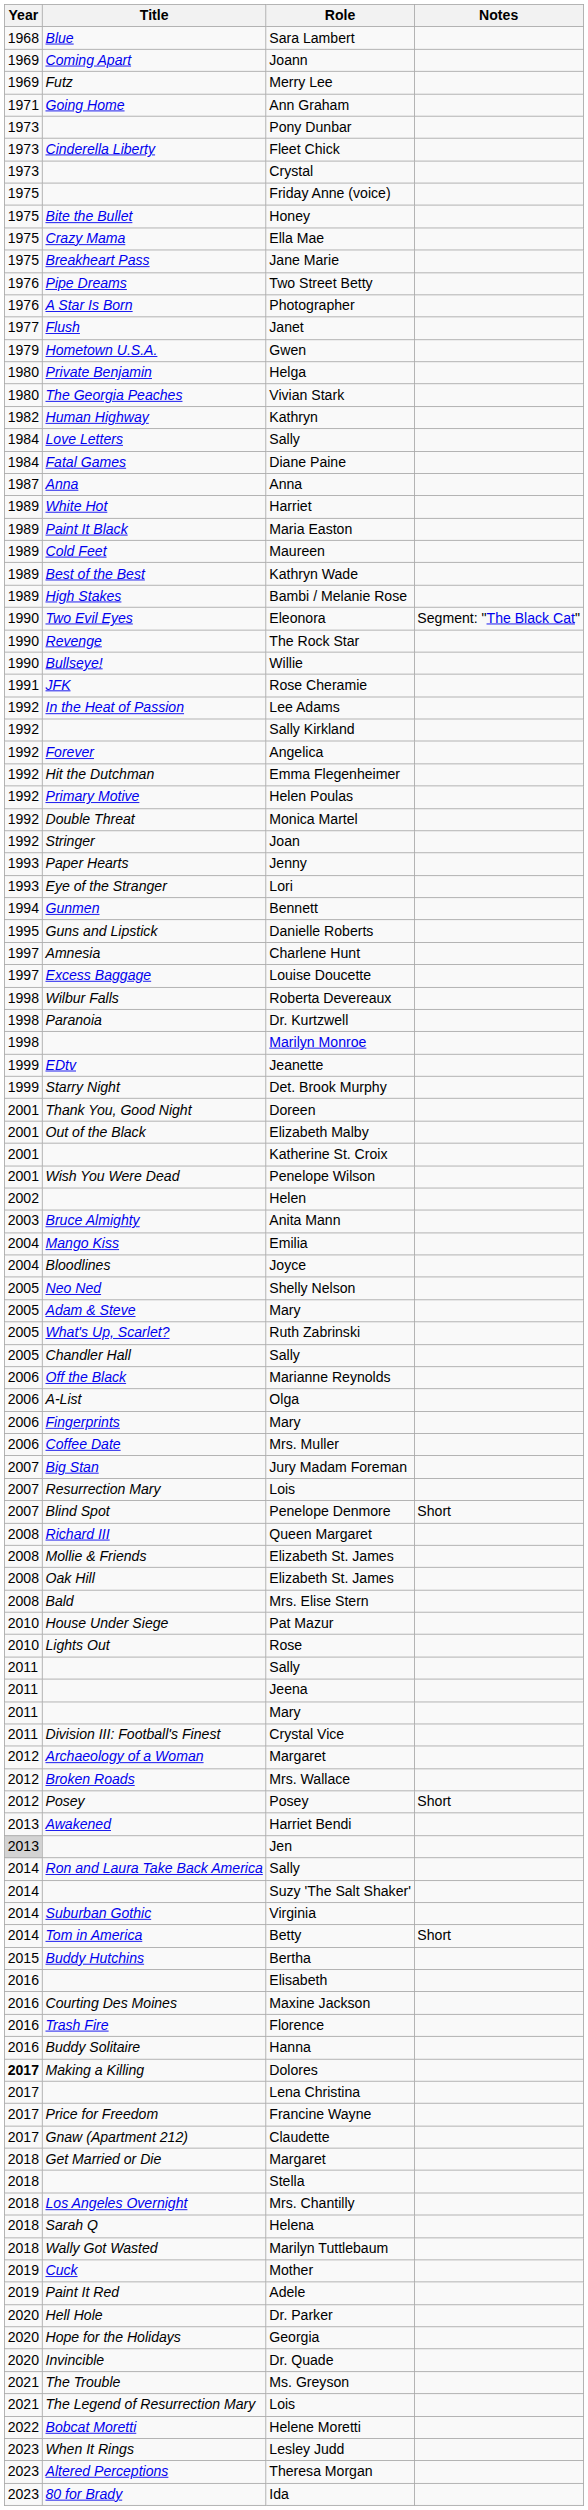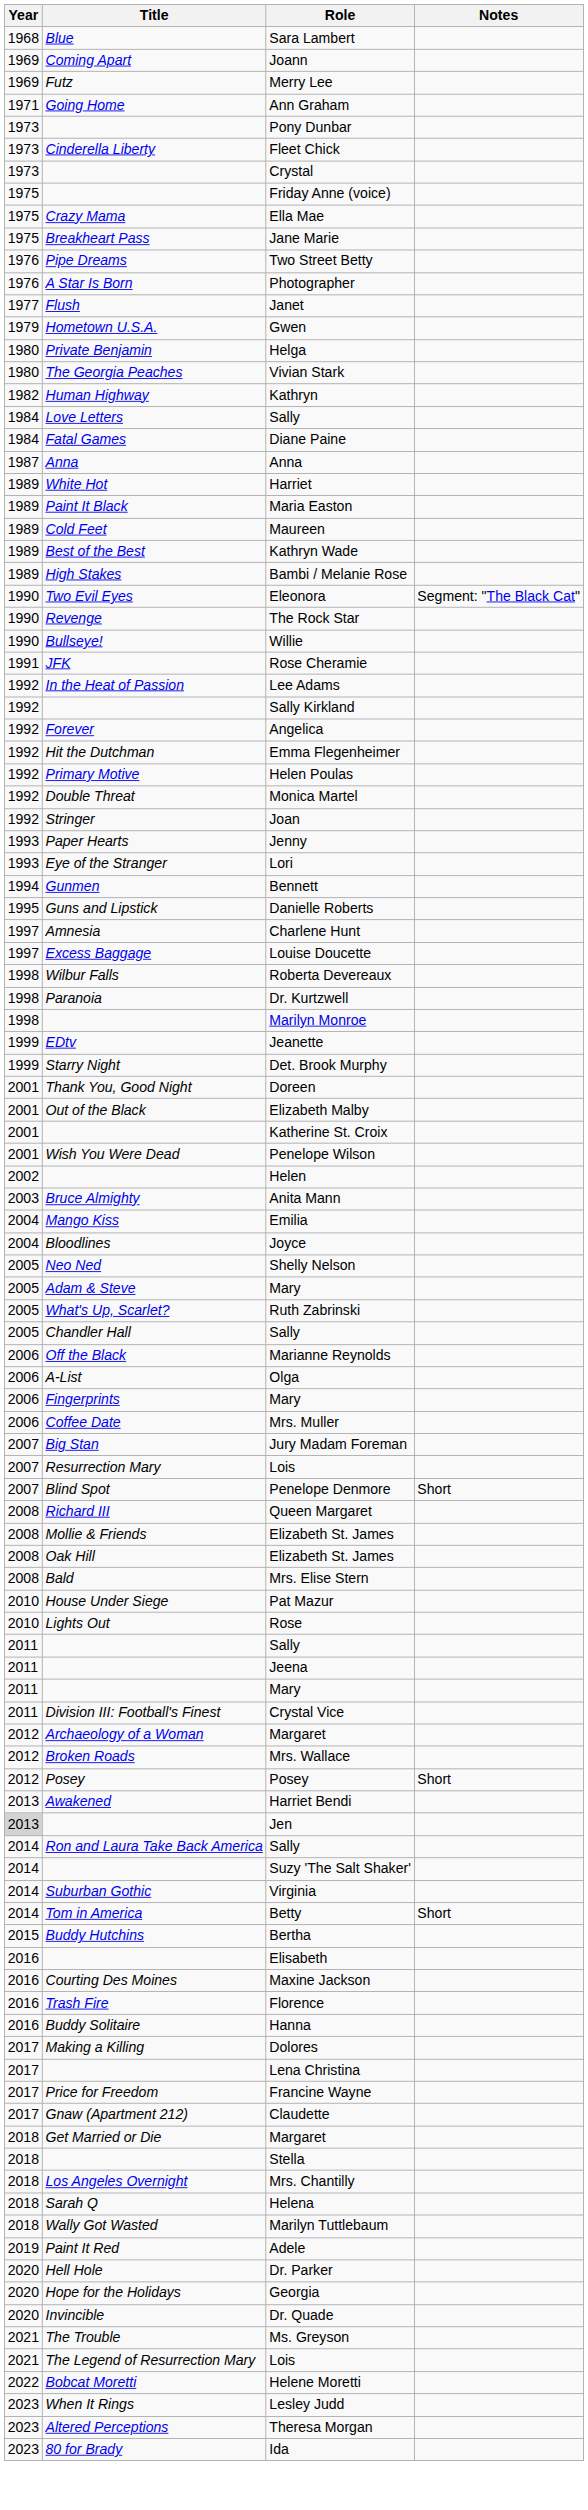 <table class="wikitable sortable">
 <tr>
 <th>Year</th>
 <th>Title</th>
 <th>Role</th>
 <th class="unsortable">Notes</th>
 </tr>
 <tr>
 <td>1968</td>
 <td><em><a href='#'>Blue</a></em></td>
 <td>Sara Lambert</td>
 <td></td>
 </tr>
 <tr>
 <td>1969</td>
 <td><em><a href='#'>Coming Apart</a></em></td>
 <td>Joann</td>
 <td></td>
 </tr>
 <tr>
 <td>1969</td>
 <td><em>Futz</em></td>
 <td>Merry Lee</td>
 <td></td>
 </tr>
 <tr>
 <td>1971</td>
 <td><em><a href='#'>Going Home</a></em></td>
 <td>Ann Graham</td>
 <td></td>
 </tr>
 <tr>
 <td>1973</td>
 <td><em></em></td>
 <td>Pony Dunbar</td>
 <td></td>
 </tr>
 <tr>
 <td>1973</td>
 <td><em><a href='#'>Cinderella Liberty</a></em></td>
 <td>Fleet Chick</td>
 <td></td>
 </tr>
 <tr>
 <td>1973</td>
 <td><em></em></td>
 <td>Crystal</td>
 <td></td>
 </tr>
 <tr>
 <td>1975</td>
 <td><em></em></td>
 <td>Friday Anne (voice)</td>
-<td></td>
-</tr>
-<tr>
-<td>1975</td>
-<td><em><a href='#'>Bite the Bullet</a></em></td>
-<td>Honey</td>
 <td></td>
 </tr>
 <tr>
 <td>1975</td>
 <td><em><a href='#'>Crazy Mama</a></em></td>
 <td>Ella Mae</td>
 <td></td>
 </tr>
 <tr>
 <td>1975</td>
 <td><em><a href='#'>Breakheart Pass</a></em></td>
 <td>Jane Marie</td>
 <td></td>
 </tr>
 <tr>
 <td>1976</td>
 <td><em><a href='#'>Pipe Dreams</a></em></td>
 <td>Two Street Betty</td>
 <td></td>
 </tr>
 <tr>
 <td>1976</td>
 <td><em><a href='#'>A Star Is Born</a></em></td>
 <td>Photographer</td>
 <td></td>
 </tr>
 <tr>
 <td>1977</td>
 <td><em><a href='#'>Flush</a></em></td>
 <td>Janet</td>
 <td></td>
 </tr>
 <tr>
 <td>1979</td>
 <td><em><a href='#'>Hometown U.S.A.</a></em></td>
 <td>Gwen</td>
 <td></td>
 </tr>
 <tr>
 <td>1980</td>
 <td><em><a href='#'>Private Benjamin</a></em></td>
 <td>Helga</td>
 <td></td>
 </tr>
 <tr>
 <td>1980</td>
 <td><em><a href='#'>The Georgia Peaches</a></em></td>
 <td>Vivian Stark</td>
 <td></td>
 </tr>
 <tr>
 <td>1982</td>
 <td><em><a href='#'>Human Highway</a></em></td>
 <td>Kathryn</td>
 <td></td>
 </tr>
 <tr>
 <td>1984</td>
 <td><em><a href='#'>Love Letters</a></em></td>
 <td>Sally</td>
 <td></td>
 </tr>
 <tr>
 <td>1984</td>
 <td><em><a href='#'>Fatal Games</a></em></td>
 <td>Diane Paine</td>
 <td></td>
 </tr>
 <tr>
 <td>1987</td>
 <td><em><a href='#'>Anna</a></em></td>
 <td>Anna</td>
 <td></td>
 </tr>
 <tr>
 <td>1989</td>
 <td><em><a href='#'>White Hot</a></em></td>
 <td>Harriet</td>
 <td></td>
 </tr>
 <tr>
 <td>1989</td>
 <td><em><a href='#'>Paint It Black</a></em></td>
 <td>Maria Easton</td>
 <td></td>
 </tr>
 <tr>
 <td>1989</td>
 <td><em><a href='#'>Cold Feet</a></em></td>
 <td>Maureen</td>
 <td></td>
 </tr>
 <tr>
 <td>1989</td>
 <td><em><a href='#'>Best of the Best</a></em></td>
 <td>Kathryn Wade</td>
 <td></td>
 </tr>
 <tr>
 <td>1989</td>
 <td><em><a href='#'>High Stakes</a></em></td>
 <td>Bambi / Melanie Rose</td>
 <td></td>
 </tr>
 <tr>
 <td>1990</td>
 <td><em><a href='#'>Two Evil Eyes</a></em></td>
 <td>Eleonora</td>
 <td>Segment: "<a href='#'>The Black Cat</a>"</td>
 </tr>
 <tr>
 <td>1990</td>
 <td><em><a href='#'>Revenge</a></em></td>
 <td>The Rock Star</td>
 <td></td>
 </tr>
 <tr>
 <td>1990</td>
 <td><em><a href='#'>Bullseye!</a></em></td>
 <td>Willie</td>
 <td></td>
 </tr>
 <tr>
 <td>1991</td>
 <td><em><a href='#'>JFK</a></em></td>
 <td>Rose Cheramie</td>
 <td></td>
 </tr>
 <tr>
 <td>1992</td>
 <td><em><a href='#'>In the Heat of Passion</a></em></td>
 <td>Lee Adams</td>
 <td></td>
 </tr>
 <tr>
 <td>1992</td>
 <td><em></em></td>
 <td>Sally Kirkland</td>
 <td></td>
 </tr>
 <tr>
 <td>1992</td>
 <td><em><a href='#'>Forever</a></em></td>
 <td>Angelica</td>
 <td></td>
 </tr>
 <tr>
 <td>1992</td>
 <td><em>Hit the Dutchman</em></td>
 <td>Emma Flegenheimer</td>
 <td></td>
 </tr>
 <tr>
 <td>1992</td>
 <td><em><a href='#'>Primary Motive</a></em></td>
 <td>Helen Poulas</td>
 <td></td>
 </tr>
 <tr>
 <td>1992</td>
 <td><em>Double Threat</em></td>
 <td>Monica Martel</td>
 <td></td>
 </tr>
 <tr>
 <td>1992</td>
 <td><em>Stringer</em></td>
 <td>Joan</td>
 <td></td>
 </tr>
 <tr>
 <td>1993</td>
 <td><em>Paper Hearts</em></td>
 <td>Jenny</td>
 <td></td>
 </tr>
 <tr>
 <td>1993</td>
 <td><em>Eye of the Stranger</em></td>
 <td>Lori</td>
 <td></td>
 </tr>
 <tr>
 <td>1994</td>
 <td><em><a href='#'>Gunmen</a></em></td>
 <td>Bennett</td>
 <td></td>
 </tr>
 <tr>
 <td>1995</td>
 <td><em>Guns and Lipstick</em></td>
 <td>Danielle Roberts</td>
 <td></td>
 </tr>
 <tr>
 <td>1997</td>
 <td><em>Amnesia</em></td>
 <td>Charlene Hunt</td>
 <td></td>
 </tr>
 <tr>
 <td>1997</td>
 <td><em><a href='#'>Excess Baggage</a></em></td>
 <td>Louise Doucette</td>
 <td></td>
 </tr>
 <tr>
 <td>1998</td>
 <td><em>Wilbur Falls</em></td>
 <td>Roberta Devereaux</td>
 <td></td>
 </tr>
 <tr>
 <td>1998</td>
 <td><em>Paranoia</em></td>
 <td>Dr. Kurtzwell</td>
 <td></td>
 </tr>
 <tr>
 <td>1998</td>
 <td><em></em></td>
 <td><a href='#'>Marilyn Monroe</a></td>
 <td></td>
 </tr>
 <tr>
 <td>1999</td>
 <td><em><a href='#'>EDtv</a></em></td>
 <td>Jeanette</td>
 <td></td>
 </tr>
 <tr>
 <td>1999</td>
 <td><em>Starry Night</em></td>
 <td>Det. Brook Murphy</td>
 <td></td>
 </tr>
 <tr>
 <td>2001</td>
 <td><em>Thank You, Good Night</em></td>
 <td>Doreen</td>
 <td></td>
 </tr>
 <tr>
 <td>2001</td>
 <td><em>Out of the Black</em></td>
 <td>Elizabeth Malby</td>
 <td></td>
 </tr>
 <tr>
 <td>2001</td>
 <td><em></em></td>
 <td>Katherine St. Croix</td>
 <td></td>
 </tr>
 <tr>
 <td>2001</td>
 <td><em>Wish You Were Dead</em></td>
 <td>Penelope Wilson</td>
 <td></td>
 </tr>
 <tr>
 <td>2002</td>
 <td><em></em></td>
 <td>Helen</td>
 <td></td>
 </tr>
 <tr>
 <td>2003</td>
 <td><em><a href='#'>Bruce Almighty</a></em></td>
 <td>Anita Mann</td>
 <td></td>
 </tr>
 <tr>
 <td>2004</td>
 <td><em><a href='#'>Mango Kiss</a></em></td>
 <td>Emilia</td>
 <td></td>
 </tr>
 <tr>
 <td>2004</td>
 <td><em>Bloodlines</em></td>
 <td>Joyce</td>
 <td></td>
 </tr>
 <tr>
 <td>2005</td>
 <td><em><a href='#'>Neo Ned</a></em></td>
 <td>Shelly Nelson</td>
 <td></td>
 </tr>
 <tr>
 <td>2005</td>
 <td><em><a href='#'>Adam & Steve</a></em></td>
 <td>Mary</td>
 <td></td>
 </tr>
 <tr>
 <td>2005</td>
 <td><em><a href='#'>What's Up, Scarlet?</a></em></td>
 <td>Ruth Zabrinski</td>
 <td></td>
 </tr>
 <tr>
 <td>2005</td>
 <td><em>Chandler Hall</em></td>
 <td>Sally</td>
 <td></td>
 </tr>
 <tr>
 <td>2006</td>
 <td><em><a href='#'>Off the Black</a></em></td>
 <td>Marianne Reynolds</td>
 <td></td>
 </tr>
 <tr>
 <td>2006</td>
 <td><em>A-List</em></td>
 <td>Olga</td>
 <td></td>
 </tr>
 <tr>
 <td>2006</td>
 <td><em><a href='#'>Fingerprints</a></em></td>
 <td>Mary</td>
 <td></td>
 </tr>
 <tr>
 <td>2006</td>
 <td><em><a href='#'>Coffee Date</a></em></td>
 <td>Mrs. Muller</td>
 <td></td>
 </tr>
 <tr>
 <td>2007</td>
 <td><em><a href='#'>Big Stan</a></em></td>
 <td>Jury Madam Foreman</td>
 <td></td>
 </tr>
 <tr>
 <td>2007</td>
 <td><em>Resurrection Mary</em></td>
 <td>Lois</td>
 <td></td>
 </tr>
 <tr>
 <td>2007</td>
 <td><em>Blind Spot</em></td>
 <td>Penelope Denmore</td>
 <td>Short</td>
 </tr>
 <tr>
 <td>2008</td>
 <td><em><a href='#'>Richard III</a></em></td>
 <td>Queen Margaret</td>
 <td></td>
 </tr>
 <tr>
 <td>2008</td>
 <td><em>Mollie & Friends</em></td>
 <td>Elizabeth St. James</td>
 <td></td>
 </tr>
 <tr>
 <td>2008</td>
 <td><em>Oak Hill</em></td>
 <td>Elizabeth St. James</td>
 <td></td>
 </tr>
 <tr>
 <td>2008</td>
 <td><em>Bald</em></td>
 <td>Mrs. Elise Stern</td>
 <td></td>
 </tr>
 <tr>
 <td>2010</td>
 <td><em>House Under Siege</em></td>
 <td>Pat Mazur</td>
 <td></td>
 </tr>
 <tr>
 <td>2010</td>
 <td><em>Lights Out</em></td>
 <td>Rose</td>
 <td></td>
 </tr>
 <tr>
 <td>2011</td>
 <td><em></em></td>
 <td>Sally</td>
 <td></td>
 </tr>
 <tr>
 <td>2011</td>
 <td><em></em></td>
 <td>Jeena</td>
 <td></td>
 </tr>
 <tr>
 <td>2011</td>
 <td><em></em></td>
 <td>Mary</td>
 <td></td>
 </tr>
 <tr>
 <td>2011</td>
 <td><em>Division III: Football's Finest</em></td>
 <td>Crystal Vice</td>
 <td></td>
 </tr>
 <tr>
 <td>2012</td>
 <td><em><a href='#'>Archaeology of a Woman</a></em></td>
 <td>Margaret</td>
 <td></td>
 </tr>
 <tr>
 <td>2012</td>
 <td><em><a href='#'>Broken Roads</a></em></td>
 <td>Mrs. Wallace</td>
 <td></td>
 </tr>
 <tr>
 <td>2012</td>
 <td><em>Posey</em></td>
 <td>Posey</td>
 <td>Short</td>
 </tr>
 <tr>
 <td>2013</td>
 <td><em><a href='#'>Awakened</a></em></td>
 <td>Harriet Bendi</td>
 <td></td>
 </tr>
 <tr>
 <td style="background: lightgrey;">2013</td>
 <td><em></em></td>
 <td>Jen</td>
 <td></td>
 </tr>
 <tr>
 <td>2014</td>
 <td><em><a href='#'>Ron and Laura Take Back America</a></em></td>
 <td>Sally</td>
 <td></td>
 </tr>
 <tr>
 <td>2014</td>
 <td><em></em></td>
 <td>Suzy 'The Salt Shaker'</td>
 <td></td>
 </tr>
 <tr>
 <td>2014</td>
 <td><em><a href='#'>Suburban Gothic</a></em></td>
 <td>Virginia</td>
 <td></td>
 </tr>
 <tr>
 <td>2014</td>
 <td><em><a href='#'>Tom in America</a></em></td>
 <td>Betty</td>
 <td>Short</td>
 </tr>
 <tr>
 <td>2015</td>
 <td><em><a href='#'>Buddy Hutchins</a></em></td>
 <td>Bertha</td>
 <td></td>
 </tr>
 <tr>
 <td>2016</td>
 <td><em></em></td>
 <td>Elisabeth</td>
 <td></td>
 </tr>
 <tr>
 <td>2016</td>
 <td><em>Courting Des Moines</em></td>
 <td>Maxine Jackson</td>
 <td></td>
 </tr>
 <tr>
 <td>2016</td>
 <td><em><a href='#'>Trash Fire</a></em></td>
 <td>Florence</td>
 <td></td>
 </tr>
 <tr>
 <td>2016</td>
 <td><em>Buddy Solitaire</em></td>
 <td>Hanna</td>
 <td></td>
 </tr>
 <tr>
-<td><strong>2017</strong></td>
+<td>2017</td>
 <td><em>Making a Killing</em></td>
 <td>Dolores</td>
 <td></td>
 </tr>
 <tr>
 <td>2017</td>
 <td><em></em></td>
 <td>Lena Christina</td>
 <td></td>
 </tr>
 <tr>
 <td>2017</td>
 <td><em>Price for Freedom</em></td>
 <td>Francine Wayne</td>
 <td></td>
 </tr>
 <tr>
 <td>2017</td>
 <td><em>Gnaw (Apartment 212)</em></td>
 <td>Claudette</td>
 <td></td>
 </tr>
 <tr>
 <td>2018</td>
 <td><em>Get Married or Die</em></td>
 <td>Margaret</td>
 <td></td>
 </tr>
 <tr>
 <td>2018</td>
 <td><em></em></td>
 <td>Stella</td>
 <td></td>
 </tr>
 <tr>
 <td>2018</td>
 <td><em><a href='#'>Los Angeles Overnight</a></em></td>
 <td>Mrs. Chantilly</td>
 <td></td>
 </tr>
 <tr>
 <td>2018</td>
 <td><em>Sarah Q</em></td>
 <td>Helena</td>
 <td></td>
 </tr>
 <tr>
 <td>2018</td>
 <td><em>Wally Got Wasted</em></td>
 <td>Marilyn Tuttlebaum</td>
-<td></td>
-</tr>
-<tr>
-<td>2019</td>
-<td><em><a href='#'>Cuck</a></em></td>
-<td>Mother</td>
 <td></td>
 </tr>
 <tr>
 <td>2019</td>
 <td><em>Paint It Red</em></td>
 <td>Adele</td>
 <td></td>
 </tr>
 <tr>
 <td>2020</td>
 <td><em>Hell Hole</em></td>
 <td>Dr. Parker</td>
 <td></td>
 </tr>
 <tr>
 <td>2020</td>
 <td><em>Hope for the Holidays</em></td>
 <td>Georgia</td>
 <td></td>
 </tr>
 <tr>
 <td>2020</td>
 <td><em>Invincible</em></td>
 <td>Dr. Quade</td>
 <td></td>
 </tr>
 <tr>
 <td>2021</td>
 <td><em>The Trouble</em></td>
 <td>Ms. Greyson</td>
 <td></td>
 </tr>
 <tr>
 <td>2021</td>
 <td><em>The Legend of Resurrection Mary</em></td>
 <td>Lois</td>
 <td></td>
 </tr>
 <tr>
 <td>2022</td>
 <td><em><a href='#'>Bobcat Moretti</a></em></td>
 <td>Helene Moretti</td>
 <td></td>
 </tr>
 <tr>
 <td>2023</td>
 <td><em>When It Rings</em></td>
 <td>Lesley Judd</td>
 <td></td>
 </tr>
 <tr>
 <td>2023</td>
 <td><em><a href='#'>Altered Perceptions</a></em></td>
 <td>Theresa Morgan</td>
 <td></td>
 </tr>
 <tr>
 <td>2023</td>
 <td><em><a href='#'>80 for Brady</a></em></td>
 <td>Ida</td>
 <td></td>
 </tr>
 </table>
